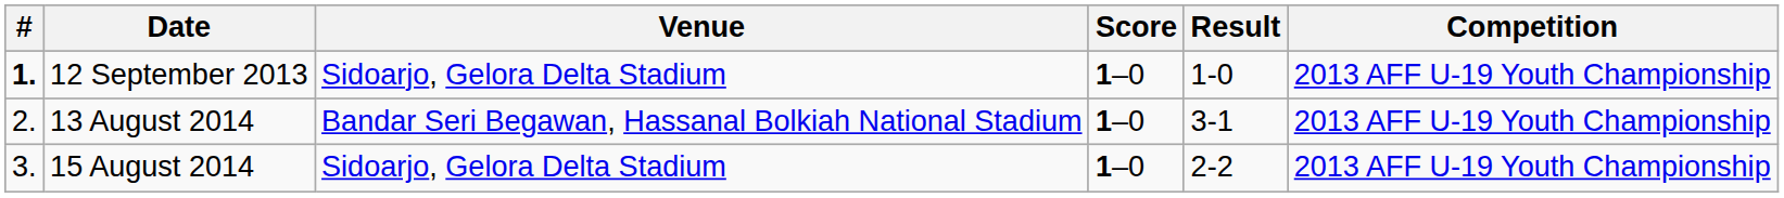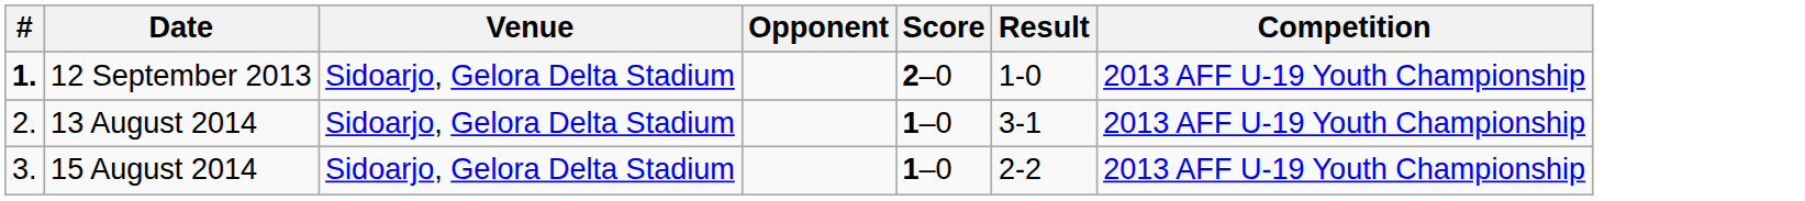 <table class="wikitable collapsible collapsed">
 <tr>
 <th>#</th>
 <th>Date</th>
 <th>Venue</th>
+<th>Opponent</th>
 <th>Score</th>
 <th>Result</th>
 <th>Competition</th>
 </tr>
 <tr>
 <td><strong>1.</strong></td>
 <td>12 September 2013</td>
 <td><a href='#'>Sidoarjo</a>, <a href='#'>Gelora Delta Stadium</a></td>
-<td><strong>1</strong>–0</td>
+<td></td>
+<td><strong>2</strong>–0</td>
 <td>1-0</td>
 <td><a href='#'>2013 AFF U-19 Youth Championship</a></td>
 </tr>
 <tr>
 <td>2.</td>
 <td>13 August 2014</td>
-<td><a href='#'>Bandar Seri Begawan</a>, <a href='#'>Hassanal Bolkiah National Stadium</a></td>
+<td><a href='#'>Sidoarjo</a>, <a href='#'>Gelora Delta Stadium</a></td>
+<td></td>
 <td><strong>1</strong>–0</td>
 <td>3-1</td>
 <td><a href='#'>2013 AFF U-19 Youth Championship</a></td>
 </tr>
 <tr>
 <td>3.</td>
 <td>15 August 2014</td>
 <td><a href='#'>Sidoarjo</a>, <a href='#'>Gelora Delta Stadium</a></td>
+<td></td>
 <td><strong>1</strong>–0</td>
 <td>2-2</td>
 <td><a href='#'>2013 AFF U-19 Youth Championship</a></td>
 </tr>
 </table>
